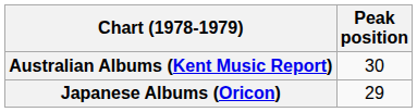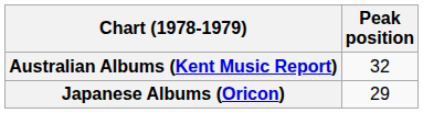 <table class="wikitable sortable plainrowheaders">
 <tr>
 <th scope="col">Chart (1978-1979)</th>
 <th scope="col">Peak<br>position</th>
 </tr>
 <tr>
 <th scope="row">Australian Albums (<a href='#'>Kent Music Report</a>)</th>
-<td align="center">30</td>
+<td align="center">32</td>
 </tr>
 <tr>
 </tr>
 <tr>
 <th scope="row">Japanese Albums (<a href='#'>Oricon</a>)</th>
 <td align="center">29</td>
 </tr>
 <tr>
 </tr>
 </table>
